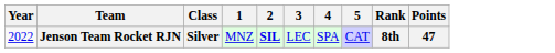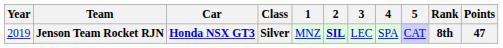 <table class="wikitable" style="text-align:center; font-size:90%">
 <tr>
 <th>Year</th>
 <th>Team</th>
+<th>Car</th>
 <th>Class</th>
 <th>1</th>
 <th>2</th>
 <th>3</th>
 <th>4</th>
 <th>5</th>
 <th>Rank</th>
 <th>Points</th>
 </tr>
 <tr>
-<td><a href='#'>2022</a></td>
+<td><a href='#'>2019</a></td>
 <th>Jenson Team Rocket RJN</th>
+<th><a href='#'>Honda NSX GT3</a></th>
 <th>Silver</th>
 <td style="background-color:#DFFFDF;"><a href='#'>MNZ</a><br></td>
 <td style="background-color:#DFFFDF;"><strong><a href='#'>SIL</a><br></strong></td>
 <td style="background-color:#DFFFDF;"><a href='#'>LEC</a><br></td>
 <td style="background-color:#DFFFDF;"><a href='#'>SPA</a><br></td>
 <td style="background-color:#CFCFFF;"><a href='#'>CAT</a><br></td>
 <th>8th</th>
 <th>47</th>
 </tr>
 </table>
